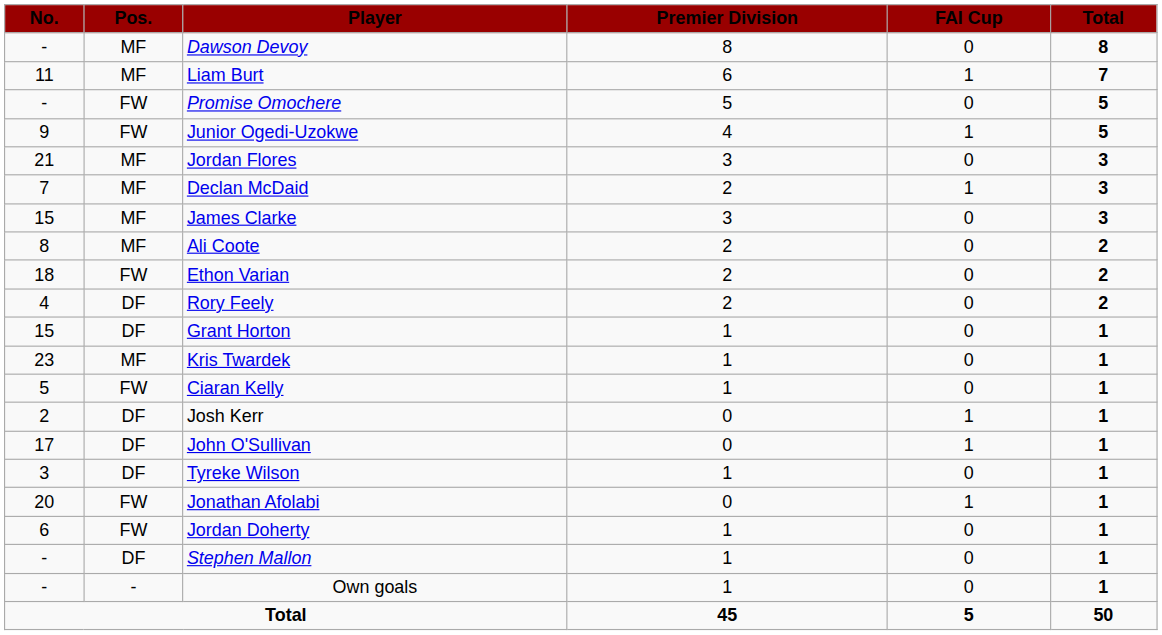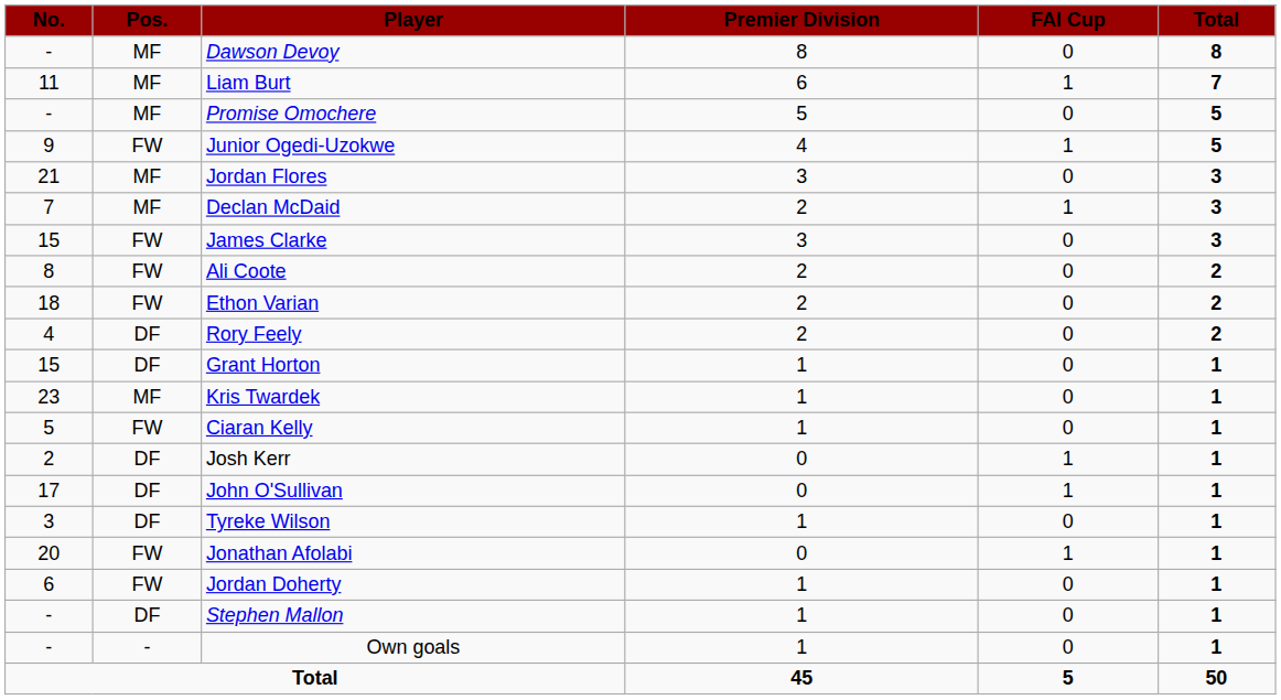 <table class="wikitable" style="text-align:center;width:65%;">
 <tr>
 <th style=background:#990000;color:#000000>No.</th>
 <th style=background:#990000;color:#000000>Pos.</th>
 <th style=background:#990000;color:#000000>Player</th>
 <th style=background:#990000;color:#000000>Premier Division</th>
 <th style=background:#990000;color:#000000>FAI Cup</th>
 <th style=background:#990000;color:#000000>Total</th>
 </tr>
 <tr>
 <td>-</td>
 <td>MF</td>
 <td align=left> <em><a href='#'>Dawson Devoy</a></em></td>
 <td>8</td>
 <td>0</td>
 <td><strong>8</strong></td>
 </tr>
 <tr>
 <td>11</td>
 <td>MF</td>
 <td align=left><a href='#'>Liam Burt</a></td>
 <td>6</td>
 <td>1</td>
 <td><strong>7</strong></td>
 </tr>
 <tr>
 <td>-</td>
-<td>FW</td>
+<td>MF</td>
 <td align=left> <em><a href='#'>Promise Omochere</a></em></td>
 <td>5</td>
 <td>0</td>
 <td><strong>5</strong></td>
 </tr>
 <tr>
 <td>9</td>
 <td>FW</td>
 <td align=left><a href='#'>Junior Ogedi-Uzokwe</a></td>
 <td>4</td>
 <td>1</td>
 <td><strong>5</strong></td>
 </tr>
 <tr>
 <td>21</td>
 <td>MF</td>
 <td align=left> <a href='#'>Jordan Flores</a></td>
 <td>3</td>
 <td>0</td>
 <td><strong>3</strong></td>
 </tr>
 <tr>
 <td>7</td>
 <td>MF</td>
 <td align=left><a href='#'>Declan McDaid</a></td>
 <td>2</td>
 <td>1</td>
 <td><strong>3</strong></td>
 </tr>
 <tr>
 <td>15</td>
-<td>MF</td>
+<td>FW</td>
 <td align=left> <a href='#'>James Clarke</a></td>
 <td>3</td>
 <td>0</td>
 <td><strong>3</strong></td>
 </tr>
 <tr>
 <td>8</td>
-<td>MF</td>
+<td>FW</td>
 <td align=left><a href='#'>Ali Coote</a></td>
 <td>2</td>
 <td>0</td>
 <td><strong>2</strong></td>
 </tr>
 <tr>
 <td>18</td>
 <td>FW</td>
 <td align=left> <a href='#'>Ethon Varian</a></td>
 <td>2</td>
 <td>0</td>
 <td><strong>2</strong></td>
 </tr>
 <tr>
 <td>4</td>
 <td>DF</td>
 <td align=left> <a href='#'>Rory Feely</a></td>
 <td>2</td>
 <td>0</td>
 <td><strong>2</strong></td>
 </tr>
 <tr>
 <td>15</td>
 <td>DF</td>
 <td align=left><a href='#'>Grant Horton</a></td>
 <td>1</td>
 <td>0</td>
 <td><strong>1</strong></td>
 </tr>
 <tr>
 <td>23</td>
 <td>MF</td>
 <td align=left><a href='#'>Kris Twardek</a></td>
 <td>1</td>
 <td>0</td>
 <td><strong>1</strong></td>
 </tr>
 <tr>
 <td>5</td>
 <td>FW</td>
 <td align=left><a href='#'>Ciaran Kelly</a></td>
 <td>1</td>
 <td>0</td>
 <td><strong>1</strong></td>
 </tr>
 <tr>
 <td>2</td>
 <td>DF</td>
 <td align=left>Josh Kerr</td>
 <td>0</td>
 <td>1</td>
 <td><strong>1</strong></td>
 </tr>
 <tr>
 <td>17</td>
 <td>DF</td>
 <td align=left><a href='#'>John O'Sullivan</a></td>
 <td>0</td>
 <td>1</td>
 <td><strong>1</strong></td>
 </tr>
 <tr>
 <td>3</td>
 <td>DF</td>
 <td align=left> <a href='#'>Tyreke Wilson</a></td>
 <td>1</td>
 <td>0</td>
 <td><strong>1</strong></td>
 </tr>
 <tr>
 <td>20</td>
 <td>FW</td>
 <td align=left> <a href='#'>Jonathan Afolabi</a></td>
 <td>0</td>
 <td>1</td>
 <td><strong>1</strong></td>
 </tr>
 <tr>
 <td>6</td>
 <td>FW</td>
 <td align=left> <a href='#'>Jordan Doherty</a></td>
 <td>1</td>
 <td>0</td>
 <td><strong>1</strong></td>
 </tr>
 <tr>
 <td>-</td>
 <td>DF</td>
 <td align=left><em><a href='#'>Stephen Mallon</a></em></td>
 <td>1</td>
 <td>0</td>
 <td><strong>1</strong></td>
 </tr>
 <tr>
 <td>-</td>
 <td>-</td>
 <td>Own goals</td>
 <td>1</td>
 <td>0</td>
 <td><strong>1</strong></td>
 </tr>
 <tr>
 <td colspan=3><strong>Total</strong></td>
 <td><strong>45</strong></td>
 <td><strong>5</strong></td>
 <td><strong>50</strong></td>
 </tr>
 </table>
